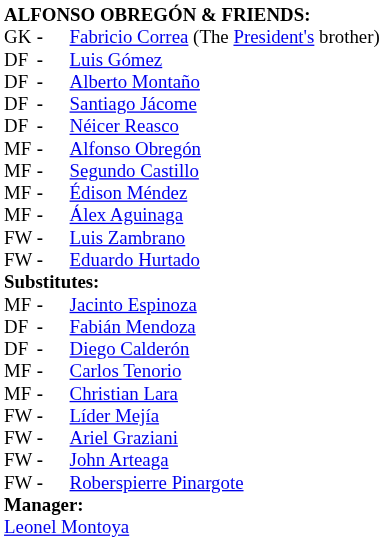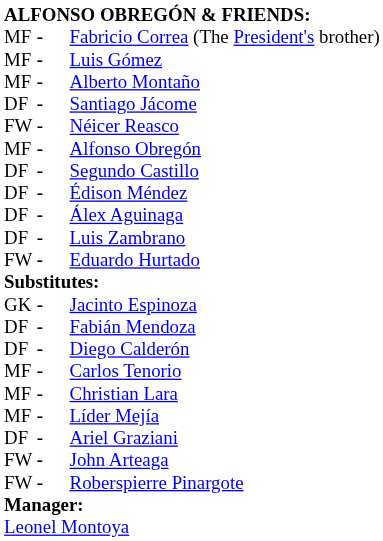 <table cellspacing="0" cellpadding="0" align="center" style="font-size: 90%">
 <tr>
 <td colspan="4"><strong>ALFONSO OBREGÓN & FRIENDS:</strong></td>
 </tr>
 <tr>
 <th width=25></th>
 <th width=25></th>
 </tr>
 <tr>
-<td>GK</td>
+<td>MF</td>
 <td><strong>-</strong></td>
 <td> <a href='#'>Fabricio Correa</a> (The <a href='#'>President's</a> brother)</td>
 </tr>
 <tr>
-<td>DF</td>
+<td>MF</td>
 <td><strong>-</strong></td>
 <td> <a href='#'>Luis Gómez</a></td>
 </tr>
 <tr>
-<td>DF</td>
+<td>MF</td>
 <td><strong>-</strong></td>
 <td> <a href='#'>Alberto Montaño</a></td>
 </tr>
 <tr>
 <td>DF</td>
 <td><strong>-</strong></td>
 <td> <a href='#'>Santiago Jácome</a></td>
 </tr>
 <tr>
-<td>DF</td>
+<td>FW</td>
 <td><strong>-</strong></td>
 <td> <a href='#'>Néicer Reasco</a></td>
 </tr>
 <tr>
 <td>MF</td>
 <td><strong>-</strong></td>
 <td> <a href='#'>Alfonso Obregón</a></td>
 </tr>
 <tr>
-<td>MF</td>
+<td>DF</td>
 <td><strong>-</strong></td>
 <td> <a href='#'>Segundo Castillo</a></td>
 </tr>
 <tr>
-<td>MF</td>
+<td>DF</td>
 <td><strong>-</strong></td>
 <td> <a href='#'>Édison Méndez</a></td>
 </tr>
 <tr>
-<td>MF</td>
+<td>DF</td>
 <td><strong>-</strong></td>
 <td> <a href='#'>Álex Aguinaga</a></td>
 </tr>
 <tr>
-<td>FW</td>
+<td>DF</td>
 <td><strong>-</strong></td>
 <td> <a href='#'>Luis Zambrano</a></td>
 </tr>
 <tr>
 <td>FW</td>
 <td><strong>-</strong></td>
 <td> <a href='#'>Eduardo Hurtado</a></td>
 </tr>
 <tr>
 <td colspan=3><strong>Substitutes:</strong></td>
 </tr>
 <tr>
-<td>MF</td>
+<td>GK</td>
 <td><strong>-</strong></td>
 <td> <a href='#'>Jacinto Espinoza</a></td>
 </tr>
 <tr>
 <td>DF</td>
 <td><strong>-</strong></td>
 <td> <a href='#'>Fabián Mendoza</a></td>
 </tr>
 <tr>
 <td>DF</td>
 <td><strong>-</strong></td>
 <td> <a href='#'>Diego Calderón</a></td>
 </tr>
 <tr>
 <td>MF</td>
 <td><strong>-</strong></td>
 <td> <a href='#'>Carlos Tenorio</a></td>
 </tr>
 <tr>
 <td>MF</td>
 <td><strong>-</strong></td>
 <td> <a href='#'>Christian Lara</a></td>
 </tr>
 <tr>
-<td>FW</td>
+<td>MF</td>
 <td><strong>-</strong></td>
 <td> <a href='#'>Líder Mejía</a></td>
 </tr>
 <tr>
-<td>FW</td>
+<td>DF</td>
 <td><strong>-</strong></td>
 <td> <a href='#'>Ariel Graziani</a></td>
 </tr>
 <tr>
 <td>FW</td>
 <td><strong>-</strong></td>
 <td> <a href='#'>John Arteaga</a></td>
 </tr>
 <tr>
 <td>FW</td>
 <td><strong>-</strong></td>
 <td> <a href='#'>Roberspierre Pinargote</a></td>
 </tr>
 <tr>
 <td colspan=3><strong>Manager:</strong></td>
 </tr>
 <tr>
 <td colspan=4> <a href='#'>Leonel Montoya</a></td>
 </tr>
 </table>
